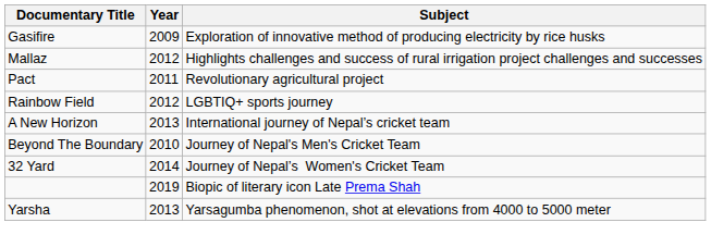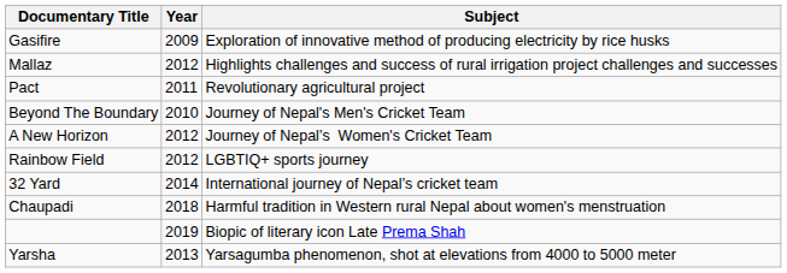 <table class="wikitable">
 <tr>
 <th>Documentary Title</th>
 <th>Year</th>
 <th>Subject</th>
 </tr>
 <tr>
 <td>Gasifire</td>
 <td>2009</td>
 <td>Exploration of innovative method of producing electricity by rice husks</td>
 </tr>
 <tr>
 <td>Mallaz</td>
 <td>2012</td>
 <td>Highlights challenges and success of rural irrigation project challenges and successes</td>
 </tr>
 <tr>
 <td>Pact</td>
 <td>2011</td>
 <td>Revolutionary agricultural project</td>
 </tr>
 <tr>
+<td>Beyond The Boundary</td>
+<td>2010</td>
+<td>Journey of Nepal's Men's Cricket Team</td>
+</tr>
+<tr>
+<td>A New Horizon</td>
+<td>2012</td>
+<td>Journey of Nepal’s  Women's Cricket Team</td>
+</tr>
+<tr>
 <td>Rainbow Field</td>
 <td>2012</td>
 <td>LGBTIQ+ sports journey</td>
 </tr>
 <tr>
-<td>A New Horizon</td>
-<td>2013</td>
+<td>32 Yard</td>
+<td>2014</td>
 <td>International journey of Nepal’s cricket team</td>
 </tr>
 <tr>
-<td>Beyond The Boundary</td>
-<td>2010</td>
-<td>Journey of Nepal's Men's Cricket Team</td>
-</tr>
-<tr>
-<td>32 Yard</td>
-<td>2014</td>
-<td>Journey of Nepal’s  Women's Cricket Team</td>
+<td>Chaupadi</td>
+<td>2018</td>
+<td>Harmful tradition in Western rural Nepal about women's menstruation</td>
 </tr>
 <tr>
 <td></td>
 <td>2019</td>
 <td>Biopic of literary icon Late <a href='#'>Prema Shah</a></td>
 </tr>
 <tr>
 <td>Yarsha</td>
 <td>2013</td>
 <td>Yarsagumba phenomenon, shot at elevations from 4000 to 5000 meter</td>
 </tr>
 </table>
